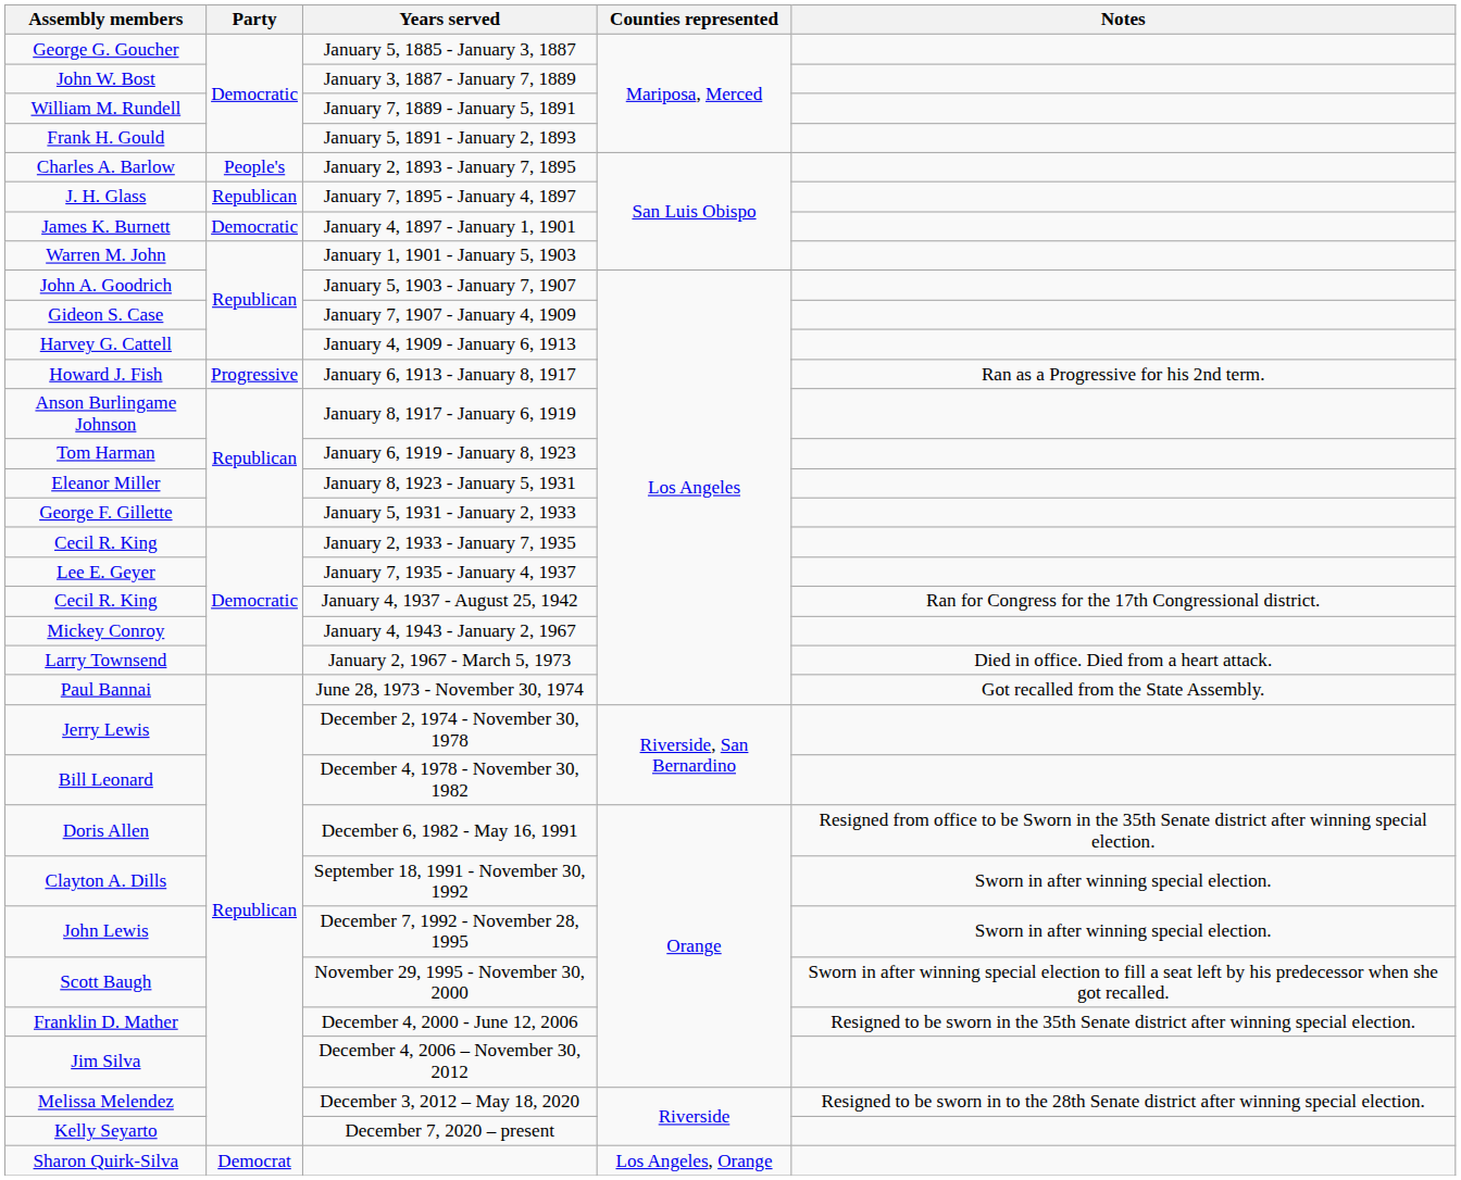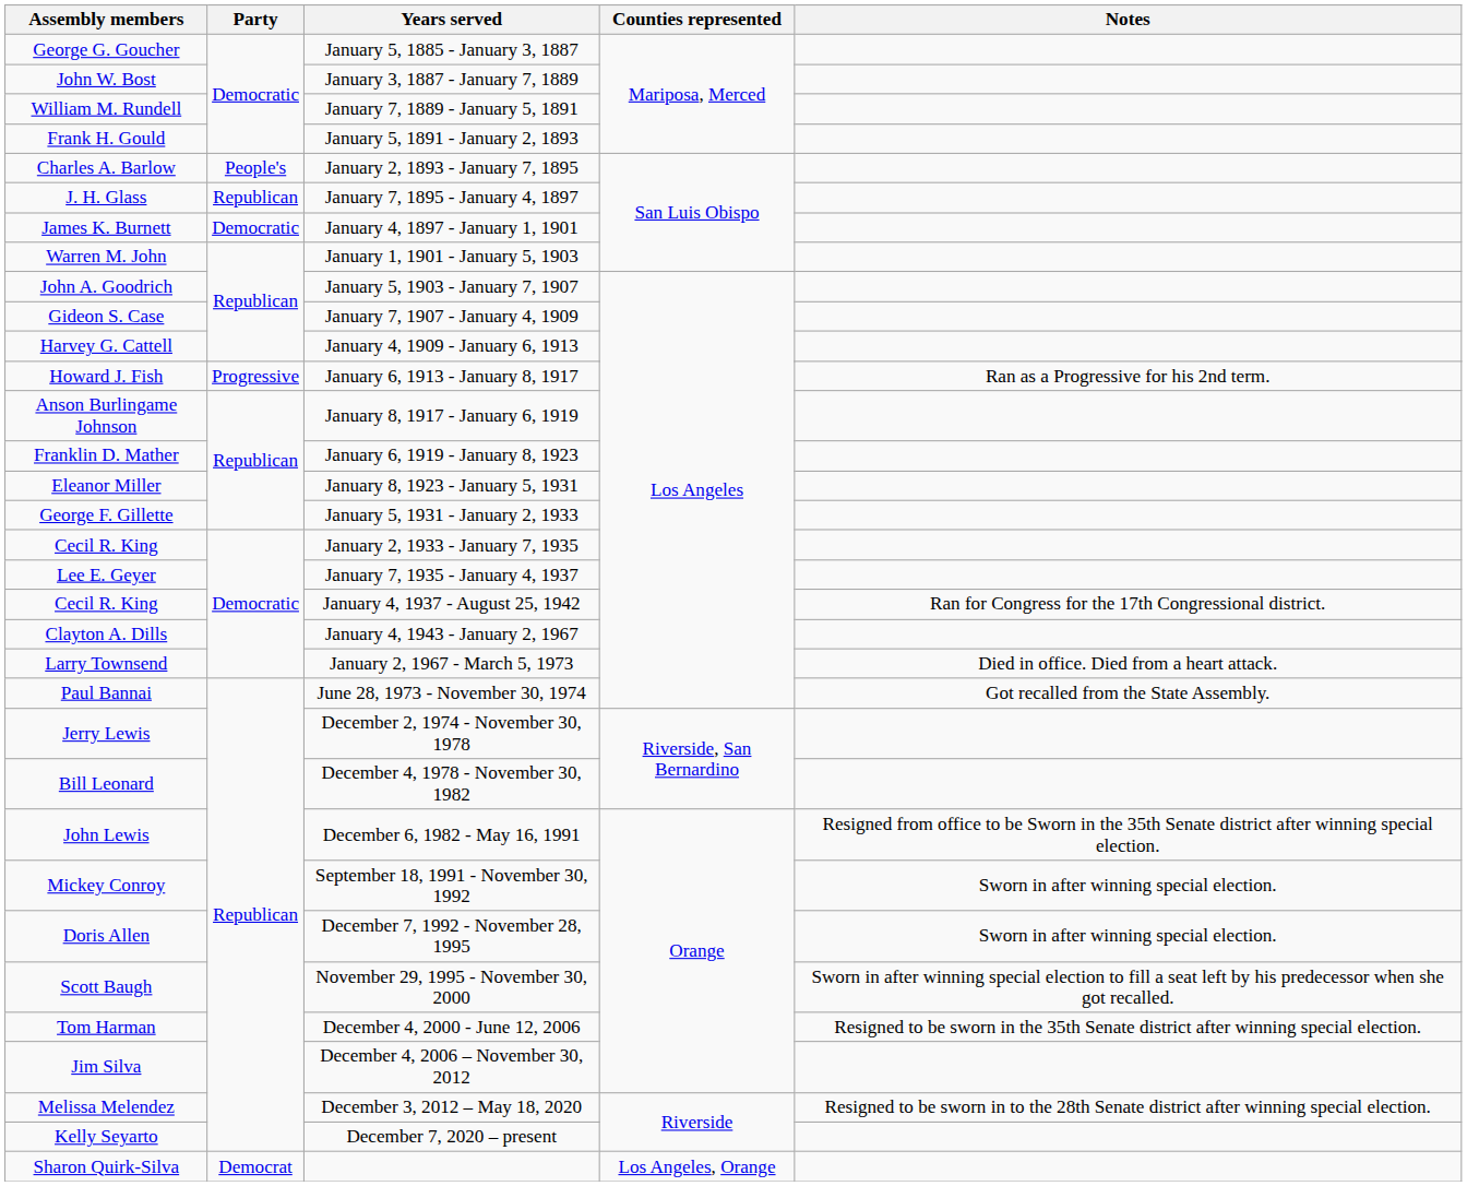 <table class=wikitable style="text-align:center">
 <tr>
 <th>Assembly members</th>
 <th>Party</th>
 <th>Years served</th>
 <th>Counties represented</th>
 <th>Notes</th>
 </tr>
 <tr>
 <td><a href='#'>George G. Goucher</a></td>
 <td rowspan=4 ><a href='#'>Democratic</a></td>
 <td>January 5, 1885 - January 3, 1887</td>
 <td rowspan=4><a href='#'>Mariposa</a>, <a href='#'>Merced</a></td>
 <td></td>
 </tr>
 <tr>
 <td><a href='#'>John W. Bost</a></td>
 <td>January 3, 1887 - January 7, 1889</td>
 <td></td>
 </tr>
 <tr>
 <td><a href='#'>William M. Rundell</a></td>
 <td>January 7, 1889 - January 5, 1891</td>
 <td></td>
 </tr>
 <tr>
 <td><a href='#'>Frank H. Gould</a></td>
 <td>January 5, 1891 - January 2, 1893</td>
 <td></td>
 </tr>
 <tr>
 <td><a href='#'>Charles A. Barlow</a></td>
 <td><a href='#'>People's</a></td>
 <td>January 2, 1893 - January 7, 1895</td>
 <td rowspan=4><a href='#'>San Luis Obispo</a></td>
 <td></td>
 </tr>
 <tr>
 <td><a href='#'>J. H. Glass</a></td>
 <td><a href='#'>Republican</a></td>
 <td>January 7, 1895 - January 4, 1897</td>
 <td></td>
 </tr>
 <tr>
 <td><a href='#'>James K. Burnett</a></td>
 <td><a href='#'>Democratic</a></td>
 <td>January 4, 1897 - January 1, 1901</td>
 <td></td>
 </tr>
 <tr>
 <td><a href='#'>Warren M. John</a></td>
 <td rowspan=5 ><a href='#'>Republican</a></td>
 <td>January 1, 1901 - January 5, 1903</td>
 <td></td>
 </tr>
 <tr>
 <td><a href='#'>John A. Goodrich</a></td>
 <td>January 5, 1903 - January 7, 1907</td>
 <td rowspan=15><a href='#'>Los Angeles</a></td>
 <td></td>
 </tr>
 <tr>
 <td><a href='#'>Gideon S. Case</a></td>
 <td>January 7, 1907 - January 4, 1909</td>
 <td></td>
 </tr>
 <tr>
 <td><a href='#'>Harvey G. Cattell</a></td>
 <td>January 4, 1909 - January 6, 1913</td>
 <td></td>
 </tr>
 <tr>
 <td rowspan=2><a href='#'>Howard J. Fish</a></td>
 <td rowspan=2>January 6, 1913 - January 8, 1917</td>
 <td rowspan=2>Ran as a Progressive for his 2nd term.</td>
 </tr>
 <tr>
 <td><a href='#'>Progressive</a></td>
 </tr>
 <tr>
 <td><a href='#'>Anson Burlingame Johnson</a></td>
 <td rowspan=4 ><a href='#'>Republican</a></td>
 <td>January 8, 1917 - January 6, 1919</td>
 <td></td>
 </tr>
 <tr>
-<td><a href='#'>Tom Harman</a></td>
+<td><a href='#'>Franklin D. Mather</a></td>
 <td>January 6, 1919 - January 8, 1923</td>
 <td></td>
 </tr>
 <tr>
 <td><a href='#'>Eleanor Miller</a></td>
 <td>January 8, 1923 - January 5, 1931</td>
 <td></td>
 </tr>
 <tr>
 <td><a href='#'>George F. Gillette</a></td>
 <td>January 5, 1931 - January 2, 1933</td>
 <td></td>
 </tr>
 <tr>
 <td><a href='#'>Cecil R. King</a></td>
 <td rowspan=5 ><a href='#'>Democratic</a></td>
 <td>January 2, 1933 - January 7, 1935</td>
 <td></td>
 </tr>
 <tr>
 <td><a href='#'>Lee E. Geyer</a></td>
 <td>January 7, 1935 - January 4, 1937</td>
 <td></td>
 </tr>
 <tr>
 <td><a href='#'>Cecil R. King</a></td>
 <td>January 4, 1937 - August 25, 1942</td>
 <td>Ran for Congress for the 17th Congressional district.</td>
 </tr>
 <tr>
-<td><a href='#'>Mickey Conroy</a></td>
+<td><a href='#'>Clayton A. Dills</a></td>
 <td>January 4, 1943 - January 2, 1967</td>
 <td></td>
 </tr>
 <tr>
 <td><a href='#'>Larry Townsend</a></td>
 <td>January 2, 1967 - March 5, 1973</td>
 <td>Died in office. Died from a heart attack.</td>
 </tr>
 <tr>
 <td><a href='#'>Paul Bannai</a></td>
 <td rowspan=11 ><a href='#'>Republican</a></td>
 <td>June 28, 1973 - November 30, 1974</td>
 <td>Got recalled from the State Assembly.</td>
 </tr>
 <tr>
 <td><a href='#'>Jerry Lewis</a></td>
 <td>December 2, 1974 - November 30, 1978</td>
 <td rowspan=2><a href='#'>Riverside</a>, <a href='#'>San Bernardino</a></td>
 <td></td>
 </tr>
 <tr>
 <td><a href='#'>Bill Leonard</a></td>
 <td>December 4, 1978 - November 30, 1982</td>
 <td></td>
 </tr>
 <tr>
-<td><a href='#'>Doris Allen</a></td>
+<td><a href='#'>John Lewis</a></td>
 <td>December 6, 1982 - May 16, 1991</td>
 <td rowspan=6><a href='#'>Orange</a></td>
 <td>Resigned from office to be Sworn in the 35th Senate district after winning special election.</td>
 </tr>
 <tr>
-<td><a href='#'>Clayton A. Dills</a></td>
+<td><a href='#'>Mickey Conroy</a></td>
 <td>September 18, 1991 - November 30, 1992</td>
 <td>Sworn in after winning special election.</td>
 </tr>
 <tr>
-<td><a href='#'>John Lewis</a></td>
+<td><a href='#'>Doris Allen</a></td>
 <td>December 7, 1992 - November 28, 1995</td>
 <td>Sworn in after winning special election.</td>
 </tr>
 <tr>
 <td><a href='#'>Scott Baugh</a></td>
 <td>November 29, 1995 - November 30, 2000</td>
 <td>Sworn in after winning special election to fill a seat left by his predecessor when she got recalled.</td>
 </tr>
 <tr>
-<td><a href='#'>Franklin D. Mather</a></td>
+<td><a href='#'>Tom Harman</a></td>
 <td>December 4, 2000 - June 12, 2006</td>
 <td>Resigned to be sworn in the 35th Senate district after winning special election.</td>
 </tr>
 <tr>
 <td><a href='#'>Jim Silva</a></td>
 <td>December 4, 2006 – November 30, 2012</td>
 <td></td>
 </tr>
 <tr>
 <td><a href='#'>Melissa Melendez</a></td>
 <td>December 3, 2012 – May 18, 2020</td>
 <td rowspan=2><a href='#'>Riverside</a></td>
 <td>Resigned to be sworn in to the 28th Senate district after winning special election.</td>
 </tr>
 <tr>
 <td><a href='#'>Kelly Seyarto</a></td>
 <td>December 7, 2020 – present</td>
 <td></td>
 </tr>
 <tr>
 <td><a href='#'>Sharon Quirk-Silva</a></td>
 <td><a href='#'>Democrat</a></td>
 <td></td>
 <td><a href='#'>Los Angeles</a>, <a href='#'>Orange</a></td>
 </tr>
 </table>
